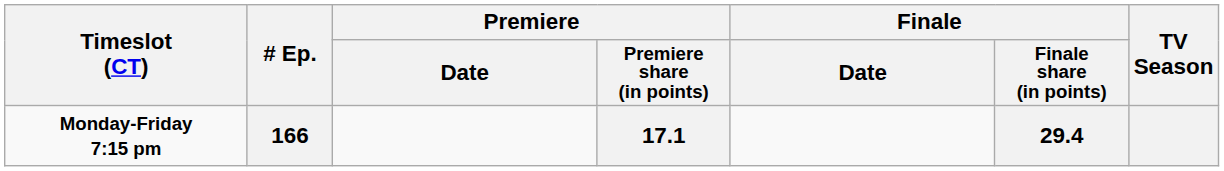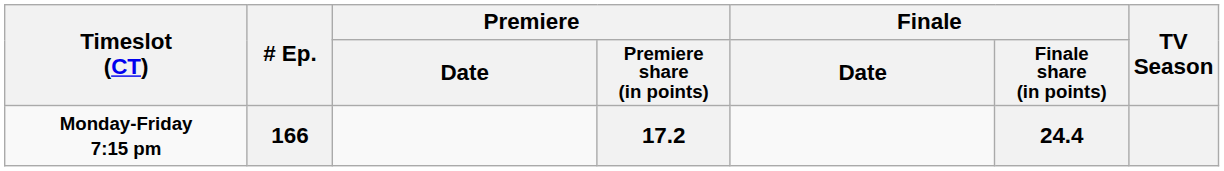 <table class="wikitable plainrowerheads">
 <tr>
 <th style="width:20%;" rowspan="2">Timeslot <br>(<a href='#'>CT</a>)</th>
 <th style="width:7%;" rowspan="2"># Ep.</th>
 <th colspan=2>Premiere</th>
 <th colspan=2>Finale</th>
 <th style="width:7%;" rowspan="2">TV Season</th>
 </tr>
 <tr>
 <th>Date</th>
 <th span style="width:11%; font-size:smaller; line-height:100%;">Premiere<br>share<br>(in points)</th>
 <th>Date</th>
 <th span style="width:11%; font-size:smaller; line-height:100%;">Finale<br>share<br>(in points)</th>
 </tr>
 <tr>
 <td rowspan="1" style="text-align:center;"><strong><small>Monday-Friday<br>7:15 pm<br></small></strong></td>
 <th>166</th>
 <td style="font-size:11px;line-height:110%"></td>
-<th>17.1</th>
+<th>17.2</th>
 <td style="font-size:11px;line-height:110%"></td>
-<th>29.4</th>
+<th>24.4</th>
 <th style="font-size:smaller"></th>
 </tr>
 </table>
